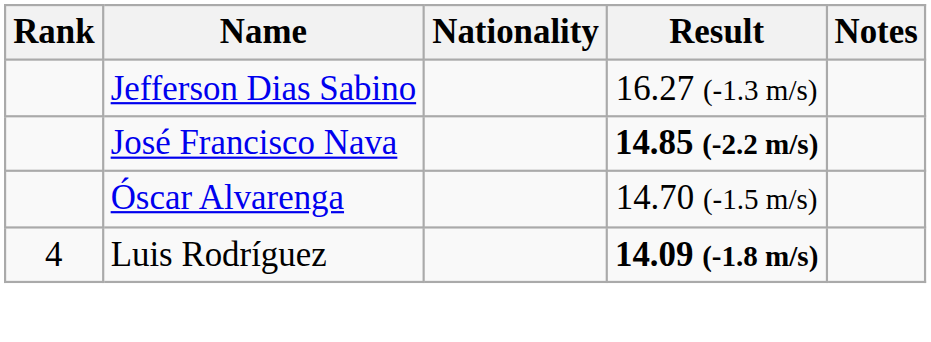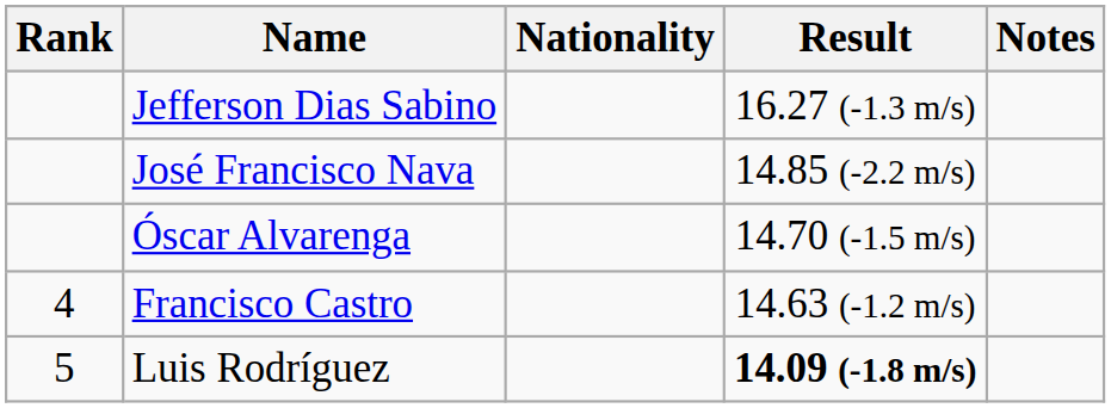 <table class="wikitable sortable" style="text-align:center">
 <tr>
 <th>Rank</th>
 <th>Name</th>
 <th>Nationality</th>
 <th>Result</th>
 <th>Notes</th>
 </tr>
 <tr>
 <td align=center></td>
 <td align=left><a href='#'>Jefferson Dias Sabino</a></td>
 <td align=left></td>
 <td>16.27 <small>(-1.3 m/s)</small></td>
 <td></td>
 </tr>
 <tr>
 <td align=center></td>
 <td align=left><a href='#'>José Francisco Nava</a></td>
 <td align=left></td>
-<td><strong>14.85 <small>(-2.2 m/s)</small></strong></td>
+<td>14.85 <small>(-2.2 m/s)</small></td>
 <td></td>
 </tr>
 <tr>
 <td align=center></td>
 <td align=left><a href='#'>Óscar Alvarenga</a></td>
 <td align=left></td>
 <td>14.70 <small>(-1.5 m/s)</small></td>
 <td></td>
 </tr>
 <tr>
 <td align=center>4</td>
+<td align=left><a href='#'>Francisco Castro</a></td>
+<td align=left></td>
+<td>14.63 <small>(-1.2 m/s)</small></td>
+<td></td>
+</tr>
+<tr>
+<td align=center>5</td>
 <td align=left>Luis Rodríguez</td>
 <td align=left></td>
 <td><strong>14.09 <small>(-1.8 m/s)</small></strong></td>
 <td></td>
 </tr>
 </table>
